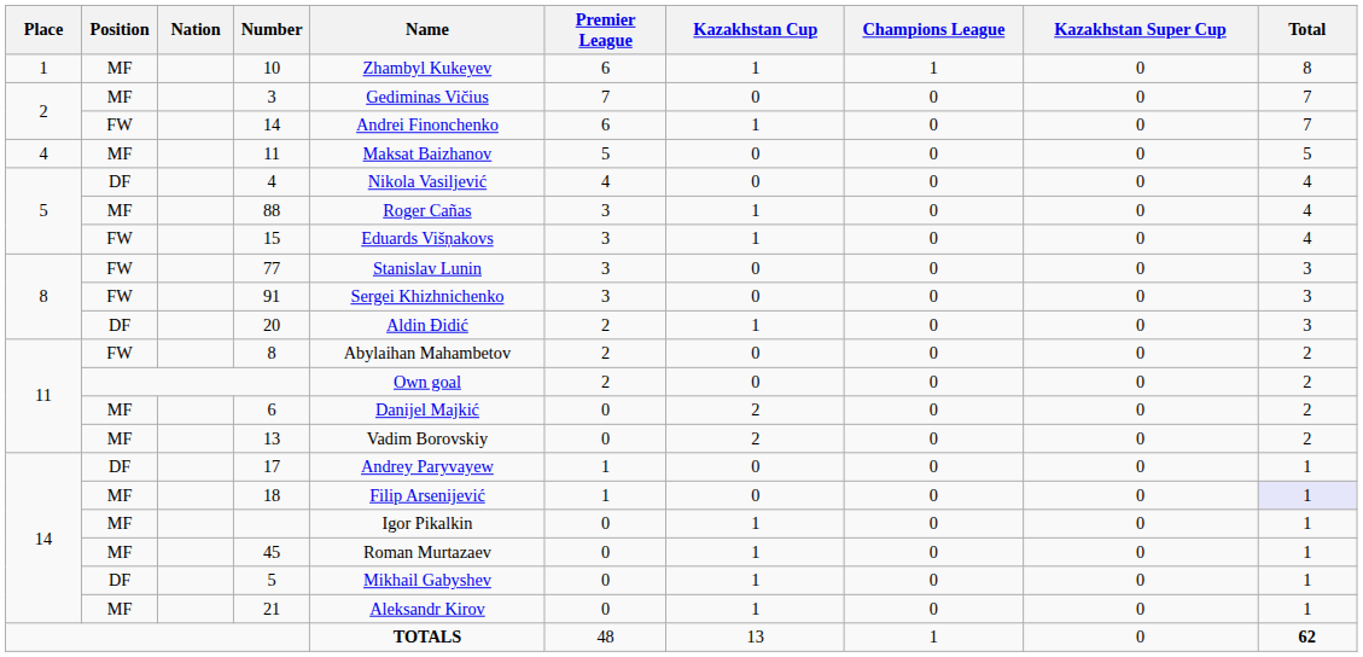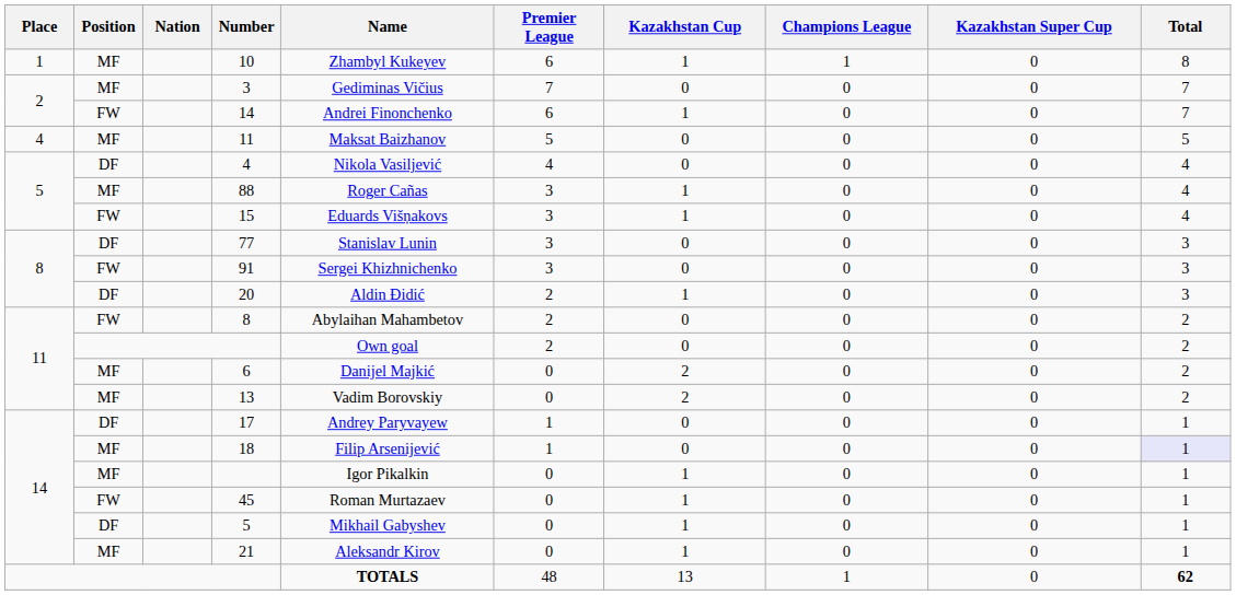 <table class="wikitable" style="font-size: 95%; text-align: center;">
 <tr>
 <th width=60>Place</th>
 <th width=60>Position</th>
 <th width=60>Nation</th>
 <th width=60>Number</th>
 <th width=200>Name</th>
 <th width=100><a href='#'>Premier League</a></th>
 <th width=150><a href='#'>Kazakhstan Cup</a></th>
 <th width=150><a href='#'>Champions League</a></th>
 <th width=200><a href='#'>Kazakhstan Super Cup</a></th>
 <th width=80><strong>Total</strong></th>
 </tr>
 <tr>
 <td>1</td>
 <td>MF</td>
 <td></td>
 <td>10</td>
 <td><a href='#'>Zhambyl Kukeyev</a></td>
 <td>6</td>
 <td>1</td>
 <td>1</td>
 <td>0</td>
 <td>8</td>
 </tr>
 <tr>
 <td rowspan="2">2</td>
 <td>MF</td>
 <td></td>
 <td>3</td>
 <td><a href='#'>Gediminas Vičius</a></td>
 <td>7</td>
 <td>0</td>
 <td>0</td>
 <td>0</td>
 <td>7</td>
 </tr>
 <tr>
 <td>FW</td>
 <td></td>
 <td>14</td>
 <td><a href='#'>Andrei Finonchenko</a></td>
 <td>6</td>
 <td>1</td>
 <td>0</td>
 <td>0</td>
 <td>7</td>
 </tr>
 <tr>
 <td>4</td>
 <td>MF</td>
 <td></td>
 <td>11</td>
 <td><a href='#'>Maksat Baizhanov</a></td>
 <td>5</td>
 <td>0</td>
 <td>0</td>
 <td>0</td>
 <td>5</td>
 </tr>
 <tr>
 <td rowspan="3">5</td>
 <td>DF</td>
 <td></td>
 <td>4</td>
 <td><a href='#'>Nikola Vasiljević</a></td>
 <td>4</td>
 <td>0</td>
 <td>0</td>
 <td>0</td>
 <td>4</td>
 </tr>
 <tr>
 <td>MF</td>
 <td></td>
 <td>88</td>
 <td><a href='#'>Roger Cañas</a></td>
 <td>3</td>
 <td>1</td>
 <td>0</td>
 <td>0</td>
 <td>4</td>
 </tr>
 <tr>
 <td>FW</td>
 <td></td>
 <td>15</td>
 <td><a href='#'>Eduards Višņakovs</a></td>
 <td>3</td>
 <td>1</td>
 <td>0</td>
 <td>0</td>
 <td>4</td>
 </tr>
 <tr>
 <td rowspan="3">8</td>
-<td>FW</td>
+<td>DF</td>
 <td></td>
 <td>77</td>
 <td><a href='#'>Stanislav Lunin</a></td>
 <td>3</td>
 <td>0</td>
 <td>0</td>
 <td>0</td>
 <td>3</td>
 </tr>
 <tr>
 <td>FW</td>
 <td></td>
 <td>91</td>
 <td><a href='#'>Sergei Khizhnichenko</a></td>
 <td>3</td>
 <td>0</td>
 <td>0</td>
 <td>0</td>
 <td>3</td>
 </tr>
 <tr>
 <td>DF</td>
 <td></td>
 <td>20</td>
 <td><a href='#'>Aldin Đidić</a></td>
 <td>2</td>
 <td>1</td>
 <td>0</td>
 <td>0</td>
 <td>3</td>
 </tr>
 <tr>
 <td rowspan="4">11</td>
 <td>FW</td>
 <td></td>
 <td>8</td>
 <td>Abylaihan Mahambetov</td>
 <td>2</td>
 <td>0</td>
 <td>0</td>
 <td>0</td>
 <td>2</td>
 </tr>
 <tr>
 <td colspan="3"></td>
 <td><a href='#'>Own goal</a></td>
 <td>2</td>
 <td>0</td>
 <td>0</td>
 <td>0</td>
 <td>2</td>
 </tr>
 <tr>
 <td>MF</td>
 <td></td>
 <td>6</td>
 <td><a href='#'>Danijel Majkić</a></td>
 <td>0</td>
 <td>2</td>
 <td>0</td>
 <td>0</td>
 <td>2</td>
 </tr>
 <tr>
 <td>MF</td>
 <td></td>
 <td>13</td>
 <td>Vadim Borovskiy</td>
 <td>0</td>
 <td>2</td>
 <td>0</td>
 <td>0</td>
 <td>2</td>
 </tr>
 <tr>
 <td rowspan="6">14</td>
 <td>DF</td>
 <td></td>
 <td>17</td>
 <td><a href='#'>Andrey Paryvayew</a></td>
 <td>1</td>
 <td>0</td>
 <td>0</td>
 <td>0</td>
 <td>1</td>
 </tr>
 <tr>
 <td>MF</td>
 <td></td>
 <td>18</td>
 <td><a href='#'>Filip Arsenijević</a></td>
 <td>1</td>
 <td>0</td>
 <td>0</td>
 <td>0</td>
 <td style="background: lavender;">1</td>
 </tr>
 <tr>
 <td>MF</td>
 <td></td>
 <td></td>
 <td>Igor Pikalkin</td>
 <td>0</td>
 <td>1</td>
 <td>0</td>
 <td>0</td>
 <td>1</td>
 </tr>
 <tr>
-<td>MF</td>
+<td>FW</td>
 <td></td>
 <td>45</td>
 <td>Roman Murtazaev</td>
 <td>0</td>
 <td>1</td>
 <td>0</td>
 <td>0</td>
 <td>1</td>
 </tr>
 <tr>
 <td>DF</td>
 <td></td>
 <td>5</td>
 <td><a href='#'>Mikhail Gabyshev</a></td>
 <td>0</td>
 <td>1</td>
 <td>0</td>
 <td>0</td>
 <td>1</td>
 </tr>
 <tr>
 <td>MF</td>
 <td></td>
 <td>21</td>
 <td><a href='#'>Aleksandr Kirov</a></td>
 <td>0</td>
 <td>1</td>
 <td>0</td>
 <td>0</td>
 <td>1</td>
 </tr>
 <tr>
 <td colspan="4"></td>
 <td><strong>TOTALS</strong></td>
 <td>48</td>
 <td>13</td>
 <td>1</td>
 <td>0</td>
 <td><strong>62</strong></td>
 </tr>
 </table>
